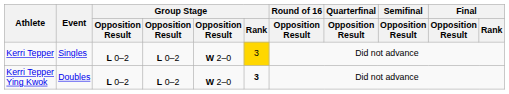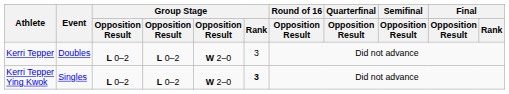 <table class=wikitable style="font-size:90%">
 <tr>
 <th rowspan="2">Athlete</th>
 <th rowspan="2">Event</th>
 <th colspan="4">Group Stage</th>
 <th>Round of 16</th>
 <th>Quarterfinal</th>
 <th>Semifinal</th>
 <th colspan=2>Final</th>
 </tr>
 <tr>
 <th>Opposition<br>Result</th>
 <th>Opposition<br>Result</th>
 <th>Opposition<br>Result</th>
 <th>Rank</th>
 <th>Opposition<br>Result</th>
 <th>Opposition<br>Result</th>
 <th>Opposition<br>Result</th>
 <th>Opposition<br>Result</th>
 <th>Rank</th>
 </tr>
 <tr align=center>
 <td align=left><a href='#'>Kerri Tepper</a></td>
-<td align=left><a href='#'>Singles</a></td>
+<td align=left><a href='#'>Doubles</a></td>
 <td><br><strong>L</strong> 0–2</td>
 <td><br><strong>L</strong> 0–2</td>
 <td><br><strong>W</strong> 2–0</td>
-<td style="background: gold;">3</td>
+<td>3</td>
 <td colspan=5>Did not advance</td>
 </tr>
 <tr align=center>
 <td align=left><a href='#'>Kerri Tepper</a><br><a href='#'>Ying Kwok</a></td>
-<td align=left><a href='#'>Doubles</a></td>
+<td align=left><a href='#'>Singles</a></td>
 <td><br><strong>L</strong> 0–2</td>
 <td><br><strong>L</strong> 0–2</td>
 <td><br><strong>W</strong> 2–0</td>
 <td><strong>3</strong></td>
 <td colspan=5>Did not advance</td>
 </tr>
 </table>
